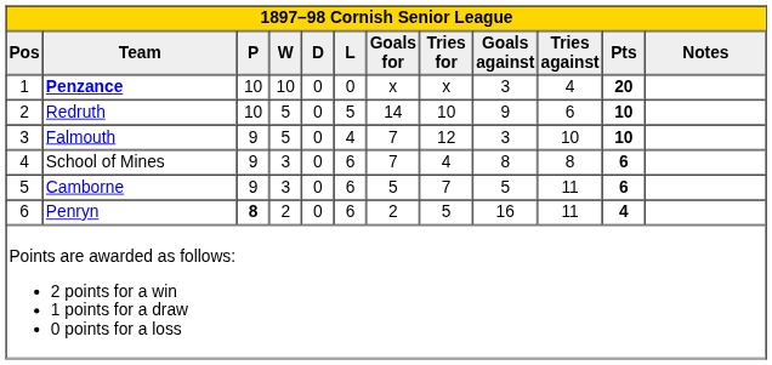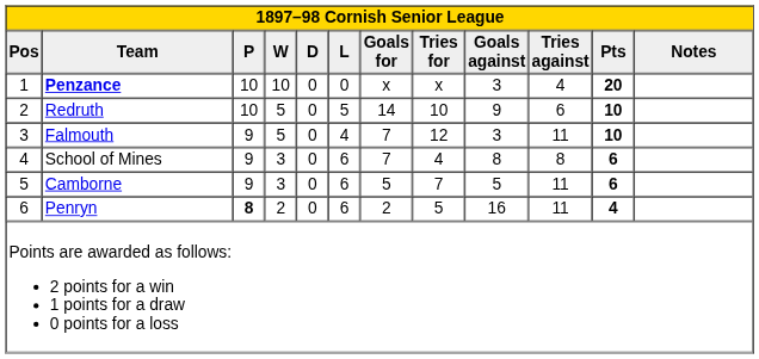 <table border="1" cellpadding="2" cellspacing="0">
 <tr bgcolor="gold">
 <th colspan=13 style="border-right:0px;";>1897–98 Cornish Senior League</th>
 </tr>
 <tr bgcolor="#efefef">
 <th width="20">Pos</th>
 <th width="180">Team</th>
 <th width="25">P</th>
 <th width="25">W</th>
 <th width="25">D</th>
 <th width="25">L</th>
 <th width="45">Goals for</th>
 <th width="45">Tries for</th>
 <th width="35">Goals against</th>
 <th width="35">Tries against</th>
 <th width="35">Pts</th>
 <th width="110">Notes</th>
 </tr>
 <tr align=center>
 <td>1</td>
 <td align=left><strong><a href='#'>Penzance</a></strong></td>
 <td>10</td>
 <td>10</td>
 <td>0</td>
 <td>0</td>
 <td>x</td>
 <td>x</td>
 <td>3</td>
 <td>4</td>
 <td><strong>20</strong></td>
 <td align=left></td>
 </tr>
 <tr align=center>
 <td>2</td>
 <td align=left><a href='#'>Redruth</a></td>
 <td>10</td>
 <td>5</td>
 <td>0</td>
 <td>5</td>
 <td>14</td>
 <td>10</td>
 <td>9</td>
 <td>6</td>
 <td><strong>10</strong></td>
 <td></td>
 </tr>
 <tr align=center>
 <td>3</td>
 <td align=left><a href='#'>Falmouth</a></td>
 <td>9</td>
 <td>5</td>
 <td>0</td>
 <td>4</td>
 <td>7</td>
 <td>12</td>
 <td>3</td>
-<td>10</td>
+<td>11</td>
 <td><strong>10</strong></td>
 <td></td>
 </tr>
 <tr align=center>
 <td>4</td>
 <td align=left>School of Mines</td>
 <td>9</td>
 <td>3</td>
 <td>0</td>
 <td>6</td>
 <td>7</td>
 <td>4</td>
 <td>8</td>
 <td>8</td>
 <td><strong>6</strong></td>
 <td></td>
 </tr>
 <tr align=center>
 <td>5</td>
 <td align=left><a href='#'>Camborne</a></td>
 <td>9</td>
 <td>3</td>
 <td>0</td>
 <td>6</td>
 <td>5</td>
 <td>7</td>
 <td>5</td>
 <td>11</td>
 <td><strong>6</strong></td>
 <td></td>
 </tr>
 <tr align=center>
 <td>6</td>
 <td align=left><a href='#'>Penryn</a></td>
 <td><strong>8</strong></td>
 <td>2</td>
 <td>0</td>
 <td>6</td>
 <td>2</td>
 <td>5</td>
 <td>16</td>
 <td>11</td>
 <td><strong>4</strong></td>
 <td></td>
 </tr>
 <tr>
 </tr>
 <tr bgcolor=#ffffff>
 <td colspan="13"><br>Points are awarded as follows:<ul><li>2 points for a win</li><li>1 points for a draw</li><li>0 points for a loss</li></ul></td>
 </tr>
 </table>
